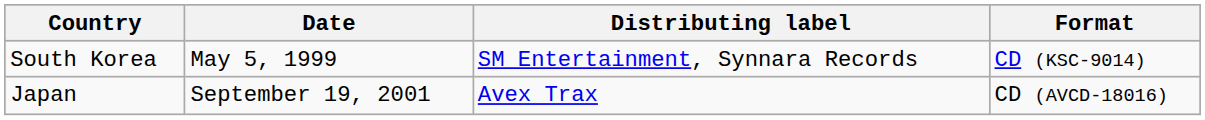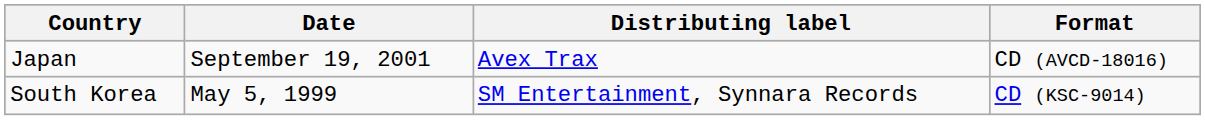 <table class="wikitable" style="width:700px">
 <tr>
 <th>Country</th>
 <th>Date</th>
 <th>Distributing label</th>
 <th>Format</th>
 </tr>
 <tr>
+<td>Japan</td>
+<td>September 19, 2001</td>
+<td><a href='#'>Avex Trax</a></td>
+<td>CD <small>(AVCD-18016)</small></td>
+</tr>
+<tr>
 <td>South Korea</td>
 <td>May 5, 1999</td>
 <td><a href='#'>SM Entertainment</a>, Synnara Records</td>
 <td><a href='#'>CD</a> <small>(KSC-9014)</small></td>
 </tr>
-<tr>
-<td>Japan</td>
-<td>September 19, 2001</td>
-<td><a href='#'>Avex Trax</a></td>
-<td>CD <small>(AVCD-18016)</small></td>
-</tr>
 </table>
